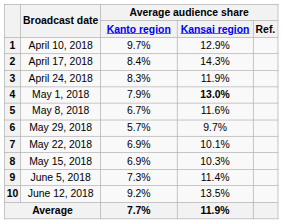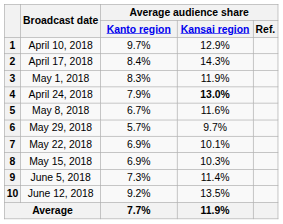 <table class="wikitable" style="text-align:center">
 <tr>
 <th rowspan="2"></th>
 <th rowspan="2">Broadcast date</th>
 <th colspan="3">Average audience share</th>
 </tr>
 <tr>
 <th width="110"><a href='#'>Kanto region</a></th>
 <th width="110"><a href='#'>Kansai region</a></th>
 <th width="30">Ref.</th>
 </tr>
 <tr>
 <th>1</th>
 <td>April 10, 2018</td>
 <td>9.7%</td>
 <td>12.9%</td>
 <td></td>
 </tr>
 <tr>
 <th>2</th>
 <td>April 17, 2018</td>
 <td>8.4%</td>
 <td>14.3%</td>
 <td></td>
 </tr>
 <tr>
 <th>3</th>
-<td>April 24, 2018</td>
+<td>May 1, 2018</td>
 <td>8.3%</td>
 <td>11.9%</td>
 <td></td>
 </tr>
 <tr>
 <th>4</th>
-<td>May 1, 2018</td>
+<td>April 24, 2018</td>
 <td>7.9%</td>
 <td><strong>13.0%</strong></td>
 <td></td>
 </tr>
 <tr>
 <th>5</th>
 <td>May 8, 2018</td>
 <td>6.7%</td>
 <td>11.6%</td>
 <td></td>
 </tr>
 <tr>
 <th>6</th>
 <td>May 29, 2018</td>
 <td>5.7%</td>
 <td>9.7%</td>
 <td></td>
 </tr>
 <tr>
 <th>7</th>
 <td>May 22, 2018</td>
 <td>6.9%</td>
 <td>10.1%</td>
 <td></td>
 </tr>
 <tr>
 <th>8</th>
 <td>May 15, 2018</td>
 <td>6.9%</td>
 <td>10.3%</td>
 <td></td>
 </tr>
 <tr>
 <th>9</th>
 <td>June 5, 2018</td>
 <td>7.3%</td>
 <td>11.4%</td>
 <td></td>
 </tr>
 <tr>
 <th>10</th>
 <td>June 12, 2018</td>
 <td>9.2%</td>
 <td>13.5%</td>
 <td></td>
 </tr>
 <tr>
 <th colspan="2">Average</th>
 <th>7.7%</th>
 <th>11.9%</th>
 <th></th>
 </tr>
 </table>
